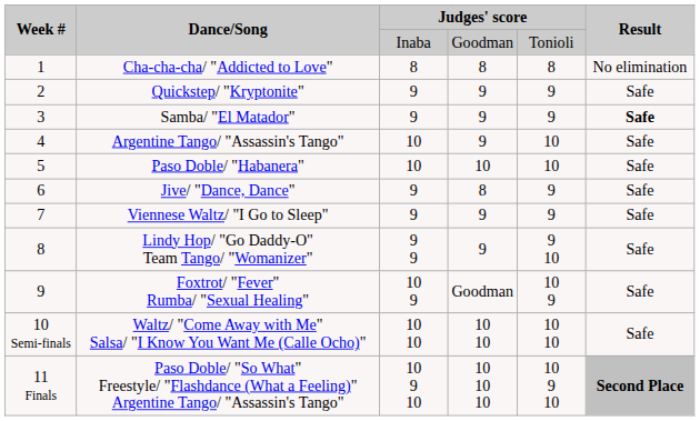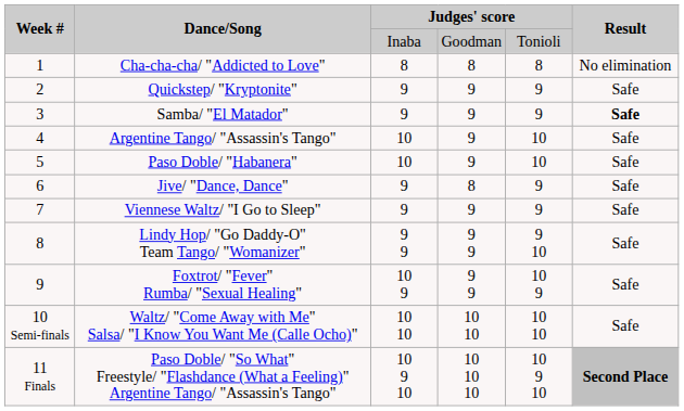 <table class="wikitable">
 <tr style="text-align:Center; background:#ccc;">
 <td rowspan="2"><strong>Week #</strong></td>
 <td rowspan="2"><strong>Dance/Song</strong></td>
 <td colspan="3"><strong>Judges' score</strong></td>
 <td rowspan="2"><strong>Result</strong></td>
 </tr>
 <tr style="text-align:center; background:#ccc;">
 <td style="width:10%; ">Inaba</td>
 <td style="width:10%; ">Goodman</td>
 <td style="width:10%; ">Tonioli</td>
 </tr>
 <tr>
 <td style="text-align:center; background:#faf6f6;">1</td>
 <td style="text-align:center; background:#faf6f6;"><a href='#'>Cha-cha-cha</a>/ "<a href='#'>Addicted to Love</a>"</td>
 <td style="text-align:center; background:#faf6f6;">8</td>
 <td style="text-align:center; background:#faf6f6;">8</td>
 <td style="text-align:center; background:#faf6f6;">8</td>
 <td style="text-align:center; background:#faf6f6;">No elimination</td>
 </tr>
 <tr>
 <td style="text-align:center; background:#faf6f6;">2</td>
 <td style="text-align:center; background:#faf6f6;"><a href='#'>Quickstep</a>/ "<a href='#'>Kryptonite</a>"</td>
 <td style="text-align:center; background:#faf6f6;">9</td>
 <td style="text-align:center; background:#faf6f6;">9</td>
 <td style="text-align:center; background:#faf6f6;">9</td>
 <td style="text-align:center; background:#faf6f6;">Safe</td>
 </tr>
 <tr style="text-align:center; background:#faf6f6;">
 <td>3</td>
 <td>Samba/ "<a href='#'>El Matador</a>"</td>
 <td>9</td>
 <td>9</td>
 <td>9</td>
 <td><strong>Safe</strong></td>
 </tr>
 <tr style="text-align:center; background:#faf6f6;">
 <td>4</td>
 <td><a href='#'>Argentine Tango</a>/ "Assassin's Tango"</td>
 <td>10</td>
 <td>9</td>
 <td>10</td>
 <td>Safe</td>
 </tr>
 <tr style="text-align:center; background:#faf6f6;">
 <td>5</td>
 <td><a href='#'>Paso Doble</a>/ "<a href='#'>Habanera</a>"</td>
 <td>10</td>
-<td>10</td>
+<td>9</td>
 <td>10</td>
 <td>Safe</td>
 </tr>
 <tr>
 <td style="text-align:center; background:#faf6f6;">6</td>
 <td style="text-align:center; background:#faf6f6;"><a href='#'>Jive</a>/ "<a href='#'>Dance, Dance</a>"</td>
 <td style="text-align:center; background:#faf6f6;">9</td>
 <td style="text-align:center; background:#faf6f6;">8</td>
 <td style="text-align:center; background:#faf6f6;">9</td>
 <td style="text-align:center; background:#faf6f6;">Safe</td>
 </tr>
 <tr style="text-align:center; background:#faf6f6;">
 <td>7</td>
 <td><a href='#'>Viennese Waltz</a>/ "I Go to Sleep"</td>
 <td>9</td>
 <td>9</td>
 <td>9</td>
 <td>Safe</td>
 </tr>
 <tr>
 <td style="text-align:center; background:#faf6f6;">8</td>
 <td style="text-align:center; background:#faf6f6;"><a href='#'>Lindy Hop</a>/ "Go Daddy-O"<br>Team <a href='#'>Tango</a>/ "<a href='#'>Womanizer</a>"</td>
 <td style="text-align:center; background:#faf6f6;">9<br>9</td>
-<td style="text-align:center; background:#faf6f6;">9</td>
+<td style="text-align:center; background:#faf6f6;">9<br>9</td>
 <td style="text-align:center; background:#faf6f6;">9<br>10</td>
 <td style="text-align:center; background:#faf6f6;">Safe</td>
 </tr>
 <tr style="text-align:center; background:#faf6f6;">
 <td>9</td>
 <td><a href='#'>Foxtrot</a>/ "<a href='#'>Fever</a>"<br><a href='#'>Rumba</a>/ "<a href='#'>Sexual Healing</a>"</td>
 <td>10<br>9</td>
-<td style="width:10%; ">Goodman</td>
+<td>9<br>9</td>
 <td>10<br>9</td>
 <td>Safe</td>
 </tr>
 <tr>
 <td style="text-align:center; background:#faf6f6;">10<br><small>Semi-finals</small></td>
 <td style="text-align:center; background:#faf6f6;"><a href='#'>Waltz</a>/ "<a href='#'>Come Away with Me</a>"<br><a href='#'>Salsa</a>/ "<a href='#'>I Know You Want Me (Calle Ocho)</a>"</td>
 <td style="text-align:center; background:#faf6f6;">10<br>10</td>
 <td style="text-align:center; background:#faf6f6;">10<br>10</td>
 <td style="text-align:center; background:#faf6f6;">10<br>10</td>
 <td style="text-align:center; background:#faf6f6;">Safe</td>
 </tr>
 <tr style="text-align:center; background:#faf6f6;">
 <td>11<br><small>Finals</small></td>
 <td><a href='#'>Paso Doble</a>/ "<a href='#'>So What</a>"<br>Freestyle/ "<a href='#'>Flashdance (What a Feeling)</a>"<br><a href='#'>Argentine Tango</a>/ "Assassin's Tango"</td>
 <td>10<br>9<br>10</td>
 <td>10<br>10<br>10</td>
 <td>10<br>9<br>10</td>
 <td style="text-align:center; background:silver;"><strong>Second Place</strong></td>
 </tr>
 </table>
